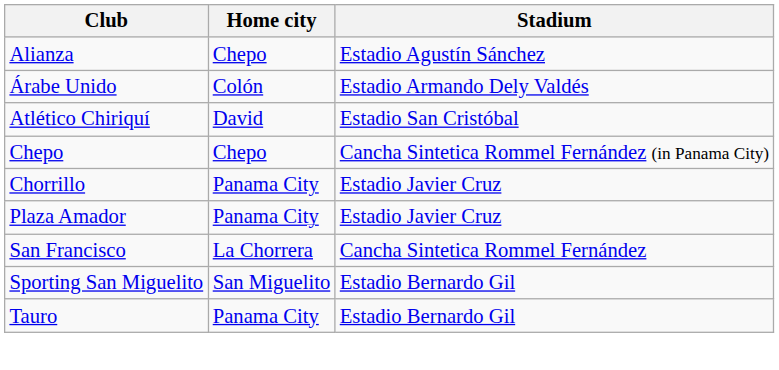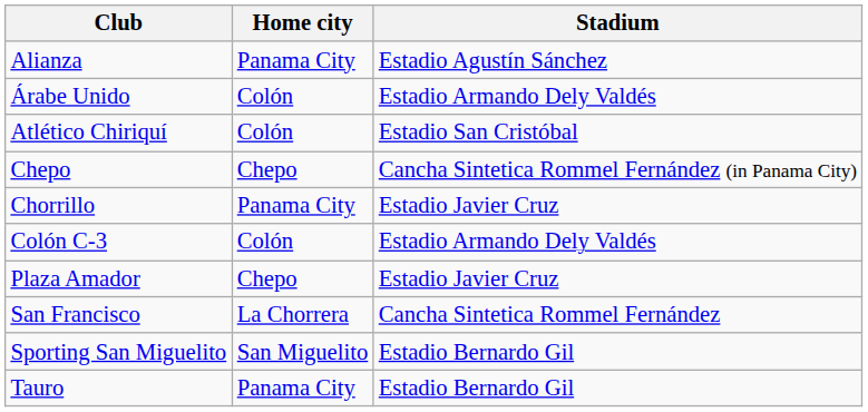 <table class="wikitable sortable">
 <tr>
 <th>Club</th>
 <th>Home city</th>
 <th>Stadium</th>
 </tr>
 <tr>
 <td><a href='#'>Alianza</a></td>
-<td><a href='#'>Chepo</a></td>
+<td><a href='#'>Panama City</a></td>
 <td><a href='#'>Estadio Agustín Sánchez</a></td>
 </tr>
 <tr>
 <td><a href='#'>Árabe Unido</a></td>
 <td><a href='#'>Colón</a></td>
 <td><a href='#'>Estadio Armando Dely Valdés</a></td>
 </tr>
 <tr>
 <td><a href='#'>Atlético Chiriquí</a></td>
-<td><a href='#'>David</a></td>
+<td><a href='#'>Colón</a></td>
 <td><a href='#'>Estadio San Cristóbal</a></td>
 </tr>
 <tr>
 <td><a href='#'>Chepo</a></td>
 <td><a href='#'>Chepo</a></td>
 <td><a href='#'>Cancha Sintetica Rommel Fernández</a> <small>(in Panama City)</small></td>
 </tr>
 <tr>
 <td><a href='#'>Chorrillo</a></td>
 <td><a href='#'>Panama City</a></td>
 <td><a href='#'>Estadio Javier Cruz</a></td>
 </tr>
 <tr>
+<td><a href='#'>Colón C-3</a></td>
+<td><a href='#'>Colón</a></td>
+<td><a href='#'>Estadio Armando Dely Valdés</a></td>
+</tr>
+<tr>
 <td><a href='#'>Plaza Amador</a></td>
-<td><a href='#'>Panama City</a></td>
+<td><a href='#'>Chepo</a></td>
 <td><a href='#'>Estadio Javier Cruz</a></td>
 </tr>
 <tr>
 <td><a href='#'>San Francisco</a></td>
 <td><a href='#'>La Chorrera</a></td>
 <td><a href='#'>Cancha Sintetica Rommel Fernández</a></td>
 </tr>
 <tr>
 <td><a href='#'>Sporting San Miguelito</a></td>
 <td><a href='#'>San Miguelito</a></td>
 <td><a href='#'>Estadio Bernardo Gil</a></td>
 </tr>
 <tr>
 <td><a href='#'>Tauro</a></td>
 <td><a href='#'>Panama City</a></td>
 <td><a href='#'>Estadio Bernardo Gil</a></td>
 </tr>
 </table>
